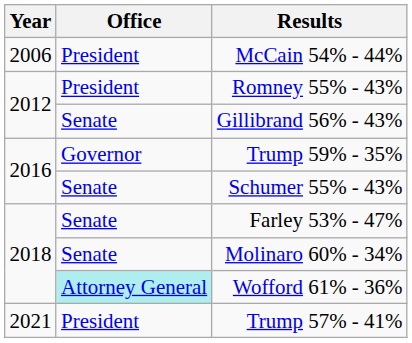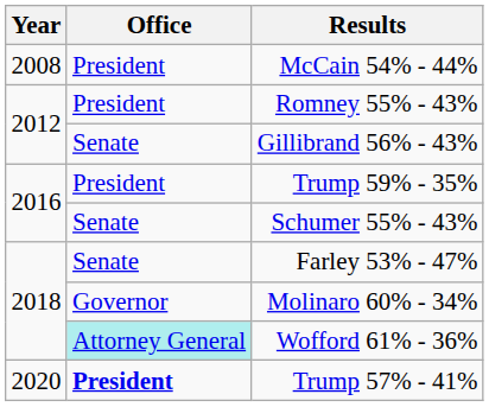 <table class=wikitable>
 <tr>
 <th>Year</th>
 <th>Office</th>
 <th>Results</th>
 </tr>
 <tr>
-<td>2006</td>
+<td>2008</td>
 <td><a href='#'>President</a></td>
 <td align="right" ><a href='#'>McCain</a> 54% - 44%</td>
 </tr>
 <tr>
 <td rowspan=2>2012</td>
 <td><a href='#'>President</a></td>
 <td align="right" ><a href='#'>Romney</a> 55% - 43%</td>
 </tr>
 <tr>
 <td><a href='#'>Senate</a></td>
 <td align="right" ><a href='#'>Gillibrand</a> 56% - 43%</td>
 </tr>
 <tr>
 <td rowspan=2>2016</td>
-<td><a href='#'>Governor</a></td>
+<td><a href='#'>President</a></td>
 <td align="right" ><a href='#'>Trump</a> 59% - 35%</td>
 </tr>
 <tr>
 <td><a href='#'>Senate</a></td>
 <td align="right" ><a href='#'>Schumer</a> 55% - 43%</td>
 </tr>
 <tr>
 <td rowspan=3>2018</td>
 <td><a href='#'>Senate</a></td>
 <td align="right" >Farley 53% - 47%</td>
 </tr>
 <tr>
-<td><a href='#'>Senate</a></td>
+<td><a href='#'>Governor</a></td>
 <td align="right" ><a href='#'>Molinaro</a> 60% - 34%</td>
 </tr>
 <tr>
 <td style="background: paleturquoise;"><a href='#'>Attorney General</a></td>
 <td align="right" ><a href='#'>Wofford</a> 61% - 36%</td>
 </tr>
 <tr>
-<td>2021</td>
-<td><a href='#'>President</a></td>
+<td>2020</td>
+<td><strong><a href='#'>President</a></strong></td>
 <td align="right" ><a href='#'>Trump</a> 57% - 41%</td>
 </tr>
 </table>
